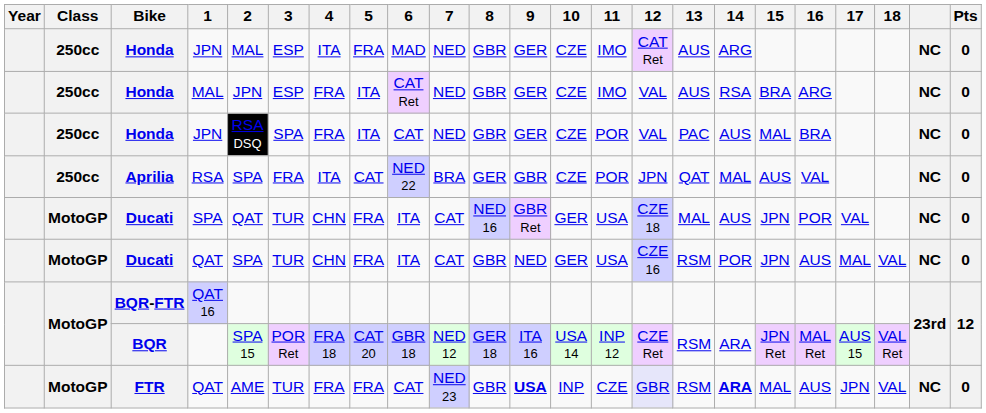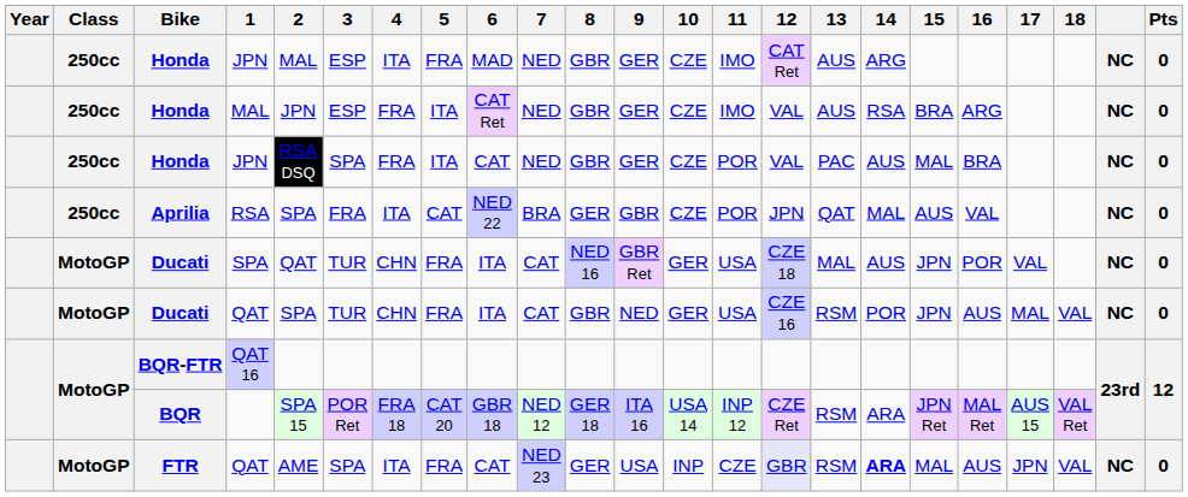 <table class="wikitable" style="text-align:center">
 <tr>
 <th>Year</th>
 <th>Class</th>
 <th>Bike</th>
 <th>1</th>
 <th>2</th>
 <th>3</th>
 <th>4</th>
 <th>5</th>
 <th>6</th>
 <th>7</th>
 <th>8</th>
 <th>9</th>
 <th>10</th>
 <th>11</th>
 <th>12</th>
 <th>13</th>
 <th>14</th>
 <th>15</th>
 <th>16</th>
 <th>17</th>
 <th>18</th>
 <th></th>
 <th>Pts</th>
 </tr>
 <tr>
 <th></th>
 <th>250cc</th>
 <th><a href='#'>Honda</a></th>
 <td><a href='#'>JPN</a></td>
 <td><a href='#'>MAL</a></td>
 <td><a href='#'>ESP</a></td>
 <td><a href='#'>ITA</a></td>
 <td><a href='#'>FRA</a></td>
 <td><a href='#'>MAD</a></td>
 <td><a href='#'>NED</a></td>
 <td><a href='#'>GBR</a></td>
 <td><a href='#'>GER</a></td>
 <td><a href='#'>CZE</a></td>
 <td><a href='#'>IMO</a></td>
 <td style="background:#EFCFFF;"><a href='#'>CAT</a><br><small>Ret</small></td>
 <td><a href='#'>AUS</a></td>
 <td><a href='#'>ARG</a></td>
 <td></td>
 <td></td>
 <td></td>
 <td></td>
 <th>NC</th>
 <th>0</th>
 </tr>
 <tr>
 <th align="left"></th>
 <th align="left">250cc</th>
 <th align="left"><a href='#'>Honda</a></th>
 <td><a href='#'>MAL</a></td>
 <td><a href='#'>JPN</a></td>
 <td><a href='#'>ESP</a></td>
 <td><a href='#'>FRA</a></td>
 <td><a href='#'>ITA</a></td>
 <td style="background:#EFCFFF;"><a href='#'>CAT</a><br><small>Ret</small></td>
 <td><a href='#'>NED</a></td>
 <td><a href='#'>GBR</a></td>
 <td><a href='#'>GER</a></td>
 <td><a href='#'>CZE</a></td>
 <td><a href='#'>IMO</a></td>
 <td><a href='#'>VAL</a></td>
 <td><a href='#'>AUS</a></td>
 <td><a href='#'>RSA</a></td>
 <td><a href='#'>BRA</a></td>
 <td><a href='#'>ARG</a></td>
 <td></td>
 <td></td>
 <th>NC</th>
 <th>0</th>
 </tr>
 <tr>
 <th align="left"></th>
 <th align="left">250cc</th>
 <th align="left"><a href='#'>Honda</a></th>
 <td><a href='#'>JPN</a></td>
 <td style="background:black; color:white;"><a href='#'><span>RSA</span></a><br><small>DSQ</small></td>
 <td><a href='#'>SPA</a></td>
 <td><a href='#'>FRA</a></td>
 <td><a href='#'>ITA</a></td>
 <td><a href='#'>CAT</a></td>
 <td><a href='#'>NED</a></td>
 <td><a href='#'>GBR</a></td>
 <td><a href='#'>GER</a></td>
 <td><a href='#'>CZE</a></td>
 <td><a href='#'>POR</a></td>
 <td><a href='#'>VAL</a></td>
 <td><a href='#'>PAC</a></td>
 <td><a href='#'>AUS</a></td>
 <td><a href='#'>MAL</a></td>
 <td><a href='#'>BRA</a></td>
 <td></td>
 <td></td>
 <th>NC</th>
 <th>0</th>
 </tr>
 <tr>
 <th align="left"></th>
 <th align="left">250cc</th>
 <th align="left"><a href='#'>Aprilia</a></th>
 <td><a href='#'>RSA</a></td>
 <td><a href='#'>SPA</a></td>
 <td><a href='#'>FRA</a></td>
 <td><a href='#'>ITA</a></td>
 <td><a href='#'>CAT</a></td>
 <td style="background:#cfcfff;"><a href='#'>NED</a><br><small>22</small></td>
 <td><a href='#'>BRA</a></td>
 <td><a href='#'>GER</a></td>
 <td><a href='#'>GBR</a></td>
 <td><a href='#'>CZE</a></td>
 <td><a href='#'>POR</a></td>
 <td><a href='#'>JPN</a></td>
 <td><a href='#'>QAT</a></td>
 <td><a href='#'>MAL</a></td>
 <td><a href='#'>AUS</a></td>
 <td><a href='#'>VAL</a></td>
 <td></td>
 <td></td>
 <th>NC</th>
 <th>0</th>
 </tr>
 <tr>
 <th align="left"></th>
 <th align="left">MotoGP</th>
 <th align="left"><a href='#'>Ducati</a></th>
 <td><a href='#'>SPA</a></td>
 <td><a href='#'>QAT</a></td>
 <td><a href='#'>TUR</a></td>
 <td><a href='#'>CHN</a></td>
 <td><a href='#'>FRA</a></td>
 <td><a href='#'>ITA</a></td>
 <td><a href='#'>CAT</a></td>
 <td style="background:#CFCFFF;"><a href='#'>NED</a><br><small>16</small></td>
 <td style="background:#EFCFFF;"><a href='#'>GBR</a><br><small>Ret</small></td>
 <td><a href='#'>GER</a></td>
 <td><a href='#'>USA</a></td>
 <td style="background:#CFCFFF;"><a href='#'>CZE</a><br><small>18</small></td>
 <td><a href='#'>MAL</a></td>
 <td><a href='#'>AUS</a></td>
 <td><a href='#'>JPN</a></td>
 <td><a href='#'>POR</a></td>
 <td><a href='#'>VAL</a></td>
 <td></td>
 <th>NC</th>
 <th>0</th>
 </tr>
 <tr>
 <th align="left"></th>
 <th align="left">MotoGP</th>
 <th align="left"><a href='#'>Ducati</a></th>
 <td><a href='#'>QAT</a></td>
 <td><a href='#'>SPA</a></td>
 <td><a href='#'>TUR</a></td>
 <td><a href='#'>CHN</a></td>
 <td><a href='#'>FRA</a></td>
 <td><a href='#'>ITA</a></td>
 <td><a href='#'>CAT</a></td>
 <td><a href='#'>GBR</a></td>
 <td><a href='#'>NED</a></td>
 <td><a href='#'>GER</a></td>
 <td><a href='#'>USA</a></td>
 <td style="background:#CFCFFF;"><a href='#'>CZE</a><br><small>16</small></td>
 <td><a href='#'>RSM</a></td>
 <td><a href='#'>POR</a></td>
 <td><a href='#'>JPN</a></td>
 <td><a href='#'>AUS</a></td>
 <td><a href='#'>MAL</a></td>
 <td><a href='#'>VAL</a></td>
 <th>NC</th>
 <th>0</th>
 </tr>
 <tr>
 <th align="left" rowspan=2></th>
 <th align="left" rowspan=2>MotoGP</th>
 <th align="left"><a href='#'>BQR</a>-<a href='#'>FTR</a></th>
 <td style="background:#cfcfff;"><a href='#'>QAT</a><br><small>16</small></td>
 <td></td>
 <td></td>
 <td></td>
 <td></td>
 <td></td>
 <td></td>
 <td></td>
 <td></td>
 <td></td>
 <td></td>
 <td></td>
 <td></td>
 <td></td>
 <td></td>
 <td></td>
 <td></td>
 <td></td>
 <th rowspan=2>23rd</th>
 <th rowspan=2>12</th>
 </tr>
 <tr>
 <th align="left"><a href='#'>BQR</a></th>
 <td></td>
 <td style="background:#DFFFDF;"><a href='#'>SPA</a><br><small>15</small></td>
 <td style="background:#efcfff;"><a href='#'>POR</a><br><small>Ret</small></td>
 <td style="background:#cfcfff;"><a href='#'>FRA</a><br><small>18</small></td>
 <td style="background:#cfcfff;"><a href='#'>CAT</a><br><small>20</small></td>
 <td style="background:#cfcfff;"><a href='#'>GBR</a><br><small>18</small></td>
 <td style="background:#DFFFDF;"><a href='#'>NED</a><br><small>12</small></td>
 <td style="background:#cfcfff;"><a href='#'>GER</a><br><small>18</small></td>
 <td style="background:#cfcfff;"><a href='#'>ITA</a><br><small>16</small></td>
 <td style="background:#DFFFDF;"><a href='#'>USA</a><br><small>14</small></td>
 <td style="background:#DFFFDF;"><a href='#'>INP</a><br><small>12</small></td>
 <td style="background:#efcfff;"><a href='#'>CZE</a><br><small>Ret</small></td>
 <td><a href='#'>RSM</a></td>
 <td><a href='#'>ARA</a></td>
 <td style="background:#efcfff;"><a href='#'>JPN</a><br><small>Ret</small></td>
 <td style="background:#efcfff;"><a href='#'>MAL</a><br><small>Ret</small></td>
 <td style="background:#DFFFDF;"><a href='#'>AUS</a><br><small>15</small></td>
 <td style="background:#efcfff;"><a href='#'>VAL</a><br><small>Ret</small></td>
 </tr>
 <tr>
 <th align="left"></th>
 <th align="left">MotoGP</th>
 <th align="left"><a href='#'>FTR</a></th>
 <td><a href='#'>QAT</a></td>
 <td><a href='#'>AME</a></td>
-<td><a href='#'>TUR</a></td>
-<td><a href='#'>FRA</a></td>
+<td><a href='#'>SPA</a></td>
+<td><a href='#'>ITA</a></td>
 <td><a href='#'>FRA</a></td>
 <td><a href='#'>CAT</a></td>
 <td style="background:#cfcfff;"><a href='#'>NED</a><br><small>23</small></td>
-<td><a href='#'>GBR</a></td>
-<td><strong><a href='#'>USA</a></strong></td>
+<td><a href='#'>GER</a></td>
+<td><a href='#'>USA</a></td>
 <td><a href='#'>INP</a></td>
 <td><a href='#'>CZE</a></td>
 <td style="background: lavender;"><a href='#'>GBR</a></td>
 <td><a href='#'>RSM</a></td>
 <td><strong><a href='#'>ARA</a></strong></td>
 <td><a href='#'>MAL</a></td>
 <td><a href='#'>AUS</a></td>
 <td><a href='#'>JPN</a></td>
 <td><a href='#'>VAL</a></td>
 <th>NC</th>
 <th>0</th>
 </tr>
 </table>
